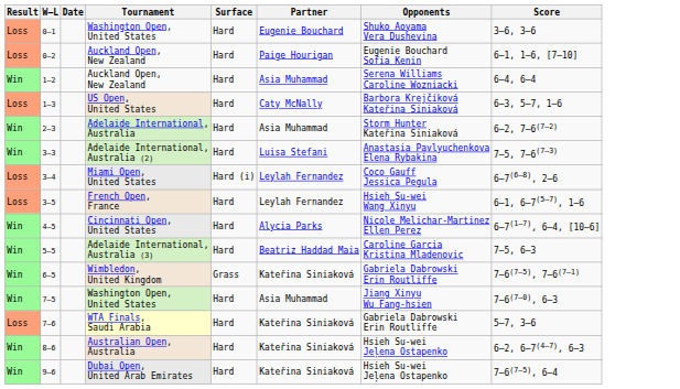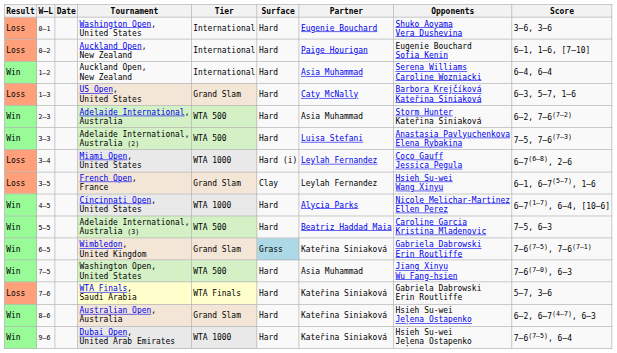 <table class="sortable wikitable nowrap">
 <tr>
 <th>Result</th>
 <th class="unsortable">W–L</th>
 <th>Date</th>
 <th>Tournament</th>
+<th>Tier</th>
 <th>Surface</th>
 <th>Partner</th>
 <th>Opponents</th>
 <th class="unsortable">Score</th>
 </tr>
 <tr>
 <td style="background:#ffa07a;">Loss</td>
 <td><small>0–1</small></td>
 <td><a href='#'></a></td>
 <td><a href='#'>Washington Open</a>, <br> United States</td>
+<td>International</td>
 <td>Hard</td>
 <td> <a href='#'>Eugenie Bouchard</a></td>
 <td> <a href='#'>Shuko Aoyama</a> <br>  <a href='#'>Vera Dushevina</a></td>
 <td>3–6, 3–6</td>
 </tr>
 <tr>
 <td style="background:#ffa07a;">Loss</td>
 <td><small>0–2</small></td>
 <td><a href='#'></a></td>
 <td><a href='#'>Auckland Open</a>, <br> New Zealand</td>
+<td>International</td>
 <td>Hard</td>
 <td> <a href='#'>Paige Hourigan</a></td>
 <td> Eugenie Bouchard <br>  <a href='#'>Sofia Kenin</a></td>
 <td>6–1, 1–6, [7–10]</td>
 </tr>
 <tr>
 <td style="background:#98fb98;">Win</td>
 <td><small>1–2</small></td>
 <td><a href='#'></a></td>
 <td>Auckland Open, <br> New Zealand</td>
+<td>International</td>
 <td>Hard</td>
 <td> <a href='#'>Asia Muhammad</a></td>
 <td> <a href='#'>Serena Williams</a> <br>  <a href='#'>Caroline Wozniacki</a></td>
 <td>6–4, 6–4</td>
 </tr>
 <tr>
 <td style="background:#ffa07a;">Loss</td>
 <td><small>1–3</small></td>
 <td><a href='#'></a></td>
 <td style="background:#f3e6d7;"><a href='#'>US Open</a>, <br> United States</td>
+<td style="background:#f3e6d7;">Grand Slam</td>
 <td>Hard</td>
 <td> <a href='#'>Caty McNally</a></td>
 <td> <a href='#'>Barbora Krejčíková</a> <br>  <a href='#'>Kateřina Siniaková</a></td>
 <td>6–3, 5–7, 1–6</td>
 </tr>
 <tr>
 <td style="background:#98fb98;">Win</td>
 <td><small>2–3</small></td>
 <td><a href='#'></a></td>
 <td style="background:#d4f1c5;"><a href='#'>Adelaide International</a>, <br> Australia</td>
+<td style="background:#d4f1c5;">WTA 500</td>
 <td>Hard</td>
 <td> Asia Muhammad</td>
 <td> <a href='#'>Storm Hunter</a> <br> Kateřina Siniaková</td>
 <td>6–2, 7–6<sup>(7–2)</sup></td>
 </tr>
 <tr>
 <td style="background:#98fb98;">Win</td>
 <td><small>3–3</small></td>
 <td><a href='#'></a></td>
 <td style="background:#d4f1c5;">Adelaide International, <br> Australia <small>(2)</small></td>
+<td style="background:#d4f1c5;">WTA 500</td>
 <td>Hard</td>
 <td> <a href='#'>Luisa Stefani</a></td>
 <td> <a href='#'>Anastasia Pavlyuchenkova</a> <br>  <a href='#'>Elena Rybakina</a></td>
 <td>7–5, 7–6<sup>(7–3)</sup></td>
 </tr>
 <tr>
 <td style="background:#ffa07a;">Loss</td>
 <td><small>3–4</small></td>
 <td><a href='#'></a></td>
 <td style="background:#e9e9e9;"><a href='#'>Miami Open</a>, <br> United States</td>
+<td style="background:#e9e9e9;">WTA 1000</td>
 <td>Hard (i)</td>
 <td> <a href='#'>Leylah Fernandez</a></td>
 <td> <a href='#'>Coco Gauff</a> <br>  <a href='#'>Jessica Pegula</a></td>
 <td>6–7<sup>(6–8)</sup>, 2–6</td>
 </tr>
 <tr>
 <td style="background:#ffa07a;">Loss</td>
 <td><small>3–5</small></td>
 <td><a href='#'></a></td>
 <td style="background:#f3e6d7;"><a href='#'>French Open</a>, <br> France</td>
-<td>Hard</td>
+<td style="background:#f3e6d7;">Grand Slam</td>
+<td>Clay</td>
 <td> Leylah Fernandez</td>
 <td> <a href='#'>Hsieh Su-wei</a> <br>  <a href='#'>Wang Xinyu</a></td>
 <td>6–1, 6–7<sup>(5–7)</sup>, 1–6</td>
 </tr>
 <tr>
 <td style="background:#98fb98;">Win</td>
 <td><small>4–5</small></td>
 <td><a href='#'></a></td>
 <td style="background:#e9e9e9;"><a href='#'>Cincinnati Open</a>, <br> United States</td>
+<td style="background:#e9e9e9;">WTA 1000</td>
 <td>Hard</td>
 <td> <a href='#'>Alycia Parks</a></td>
 <td> <a href='#'>Nicole Melichar-Martinez</a> <br>  <a href='#'>Ellen Perez</a></td>
 <td>6–7<sup>(1–7)</sup>, 6–4, [10–6]</td>
 </tr>
 <tr>
 <td style="background:#98fb98;">Win</td>
 <td><small>5–5</small></td>
 <td><a href='#'></a></td>
 <td style="background:#d4f1c5;">Adelaide International, <br> Australia <small>(3)</small></td>
+<td style="background:#d4f1c5;">WTA 500</td>
 <td>Hard</td>
 <td> <a href='#'>Beatriz Haddad Maia</a></td>
 <td> <a href='#'>Caroline Garcia</a> <br>  <a href='#'>Kristina Mladenovic</a></td>
 <td>7–5, 6–3</td>
 </tr>
 <tr>
 <td style="background:#98fb98;">Win</td>
 <td><small>6–5</small></td>
 <td><a href='#'></a></td>
 <td style="background:#f3e6d7;"><a href='#'>Wimbledon</a>, <br> United Kingdom</td>
-<td>Grass</td>
+<td style="background:#f3e6d7;">Grand Slam</td>
+<td style="background: lightblue;">Grass</td>
 <td> Kateřina Siniaková</td>
 <td> <a href='#'>Gabriela Dabrowski</a> <br>  <a href='#'>Erin Routliffe</a></td>
 <td>7–6<sup>(7–5)</sup>, 7–6<sup>(7–1)</sup></td>
 </tr>
 <tr>
 <td style="background:#98fb98;">Win</td>
 <td><small>7–5</small></td>
 <td><a href='#'></a></td>
 <td style="background:#d4f1c5;">Washington Open, <br> United States</td>
+<td style="background:#d4f1c5;">WTA 500</td>
 <td>Hard</td>
 <td> Asia Muhammad</td>
 <td> <a href='#'>Jiang Xinyu</a> <br>  <a href='#'>Wu Fang-hsien</a></td>
 <td>7–6<sup>(7–0)</sup>, 6–3</td>
 </tr>
 <tr>
 <td style="background:#ffa07a;">Loss</td>
 <td><small>7–6</small></td>
 <td><a href='#'></a></td>
 <td style="background:#ffffcc;"><a href='#'>WTA Finals</a>, <br> Saudi Arabia</td>
+<td style="background:#ffffcc;">WTA Finals</td>
 <td>Hard</td>
 <td> Kateřina Siniaková</td>
 <td> Gabriela Dabrowski <br>  Erin Routliffe</td>
 <td>5–7, 3–6</td>
 </tr>
 <tr>
 <td style="background:#98fb98;">Win</td>
 <td><small>8–6</small></td>
 <td><a href='#'></a></td>
 <td style="background:#f3e6d7;"><a href='#'>Australian Open</a>, <br> Australia</td>
+<td style="background:#f3e6d7;">Grand Slam</td>
 <td>Hard</td>
 <td> Kateřina Siniaková</td>
 <td> Hsieh Su-wei <br>  <a href='#'>Jeļena Ostapenko</a></td>
 <td>6–2, 6–7<sup>(4–7)</sup>, 6–3</td>
 </tr>
 <tr>
 <td style="background:#98fb98;">Win</td>
 <td><small>9–6</small></td>
 <td><a href='#'></a></td>
 <td style="background:#e9e9e9;"><a href='#'>Dubai Open</a>, <br> United Arab Emirates</td>
+<td style="background:#e9e9e9;">WTA 1000</td>
 <td>Hard</td>
 <td> Kateřina Siniaková</td>
 <td> Hsieh Su-wei <br>  Jeļena Ostapenko</td>
 <td>7–6<sup>(7–5)</sup>, 6–4</td>
 </tr>
 </table>
